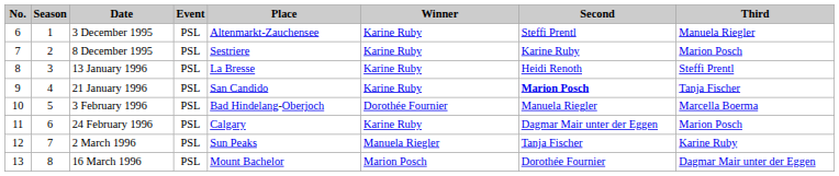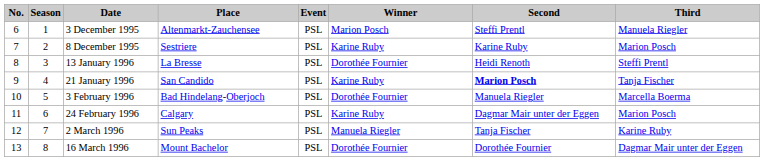 <table class="wikitable plainrowheaders" style="background:#fff; font-size:86%; border:grey solid 1px; border-collapse:collapse;">
 <tr style="background:#ccc; text-align:center;">
 <th scope="col" style="background:#ccc; width:25px;">No.</th>
 <th scope="col" style="background:#ccc; width:30px;">Season</th>
 <th scope="col" style="background:#ccc; width:120px;">Date</th>
+<th scope="col" style="background:#ccc; width:180px;">Place</th>
 <th scope="col" style="background:#ccc; width:15px;">Event</th>
-<th scope="col" style="background:#ccc; width:180px;">Place</th>
 <th scope="col" style="background:#ccc; width:185px;">Winner</th>
 <th scope="col" style="background:#ccc; width:185px;">Second</th>
 <th scope="col" style="background:#ccc; width:185px;">Third</th>
 </tr>
 <tr>
 <td align=center>6</td>
 <td align=center>1</td>
 <td>3 December 1995</td>
+<td> <a href='#'>Altenmarkt-Zauchensee</a></td>
 <td align=center>PSL</td>
-<td> <a href='#'>Altenmarkt-Zauchensee</a></td>
-<td> <a href='#'>Karine Ruby</a></td>
+<td> <a href='#'>Marion Posch</a></td>
 <td> <a href='#'>Steffi Prentl</a></td>
 <td> <a href='#'>Manuela Riegler</a></td>
 </tr>
 <tr>
 <td align=center>7</td>
 <td align=center>2</td>
 <td>8 December 1995</td>
+<td> <a href='#'>Sestriere</a></td>
 <td align=center>PSL</td>
-<td> <a href='#'>Sestriere</a></td>
 <td> <a href='#'>Karine Ruby</a></td>
 <td> <a href='#'>Karine Ruby</a></td>
 <td> <a href='#'>Marion Posch</a></td>
 </tr>
 <tr>
 <td align=center>8</td>
 <td align=center>3</td>
 <td>13 January 1996</td>
+<td> <a href='#'>La Bresse</a></td>
 <td align=center>PSL</td>
-<td> <a href='#'>La Bresse</a></td>
-<td> <a href='#'>Karine Ruby</a></td>
+<td> <a href='#'>Dorothée Fournier</a></td>
 <td> <a href='#'>Heidi Renoth</a></td>
 <td> <a href='#'>Steffi Prentl</a></td>
 </tr>
 <tr>
 <td align=center>9</td>
 <td align=center>4</td>
 <td>21 January 1996</td>
+<td> <a href='#'>San Candido</a></td>
 <td align=center>PSL</td>
-<td> <a href='#'>San Candido</a></td>
 <td> <a href='#'>Karine Ruby</a></td>
 <td><strong> <a href='#'>Marion Posch</a></strong></td>
 <td> <a href='#'>Tanja Fischer</a></td>
 </tr>
 <tr>
 <td align=center>10</td>
 <td align=center>5</td>
 <td>3 February 1996</td>
+<td> <a href='#'>Bad Hindelang</a>-<a href='#'>Oberjoch</a></td>
 <td align=center>PSL</td>
-<td> <a href='#'>Bad Hindelang</a>-<a href='#'>Oberjoch</a></td>
 <td> <a href='#'>Dorothée Fournier</a></td>
 <td> <a href='#'>Manuela Riegler</a></td>
 <td> <a href='#'>Marcella Boerma</a></td>
 </tr>
 <tr>
 <td align=center>11</td>
 <td align=center>6</td>
 <td>24 February 1996</td>
+<td> <a href='#'>Calgary</a></td>
 <td align=center>PSL</td>
-<td> <a href='#'>Calgary</a></td>
 <td> <a href='#'>Karine Ruby</a></td>
 <td> <a href='#'>Dagmar Mair unter der Eggen</a></td>
 <td> <a href='#'>Marion Posch</a></td>
 </tr>
 <tr>
 <td align=center>12</td>
 <td align=center>7</td>
 <td>2 March 1996</td>
+<td> <a href='#'>Sun Peaks</a></td>
 <td align=center>PSL</td>
-<td> <a href='#'>Sun Peaks</a></td>
 <td> <a href='#'>Manuela Riegler</a></td>
 <td> <a href='#'>Tanja Fischer</a></td>
 <td> <a href='#'>Karine Ruby</a></td>
 </tr>
 <tr>
 <td align=center>13</td>
 <td align=center>8</td>
 <td>16 March 1996</td>
+<td> <a href='#'>Mount Bachelor</a></td>
 <td align=center>PSL</td>
-<td> <a href='#'>Mount Bachelor</a></td>
-<td> <a href='#'>Marion Posch</a></td>
+<td> <a href='#'>Dorothée Fournier</a></td>
 <td> <a href='#'>Dorothée Fournier</a></td>
 <td> <a href='#'>Dagmar Mair unter der Eggen</a></td>
 </tr>
 </table>
